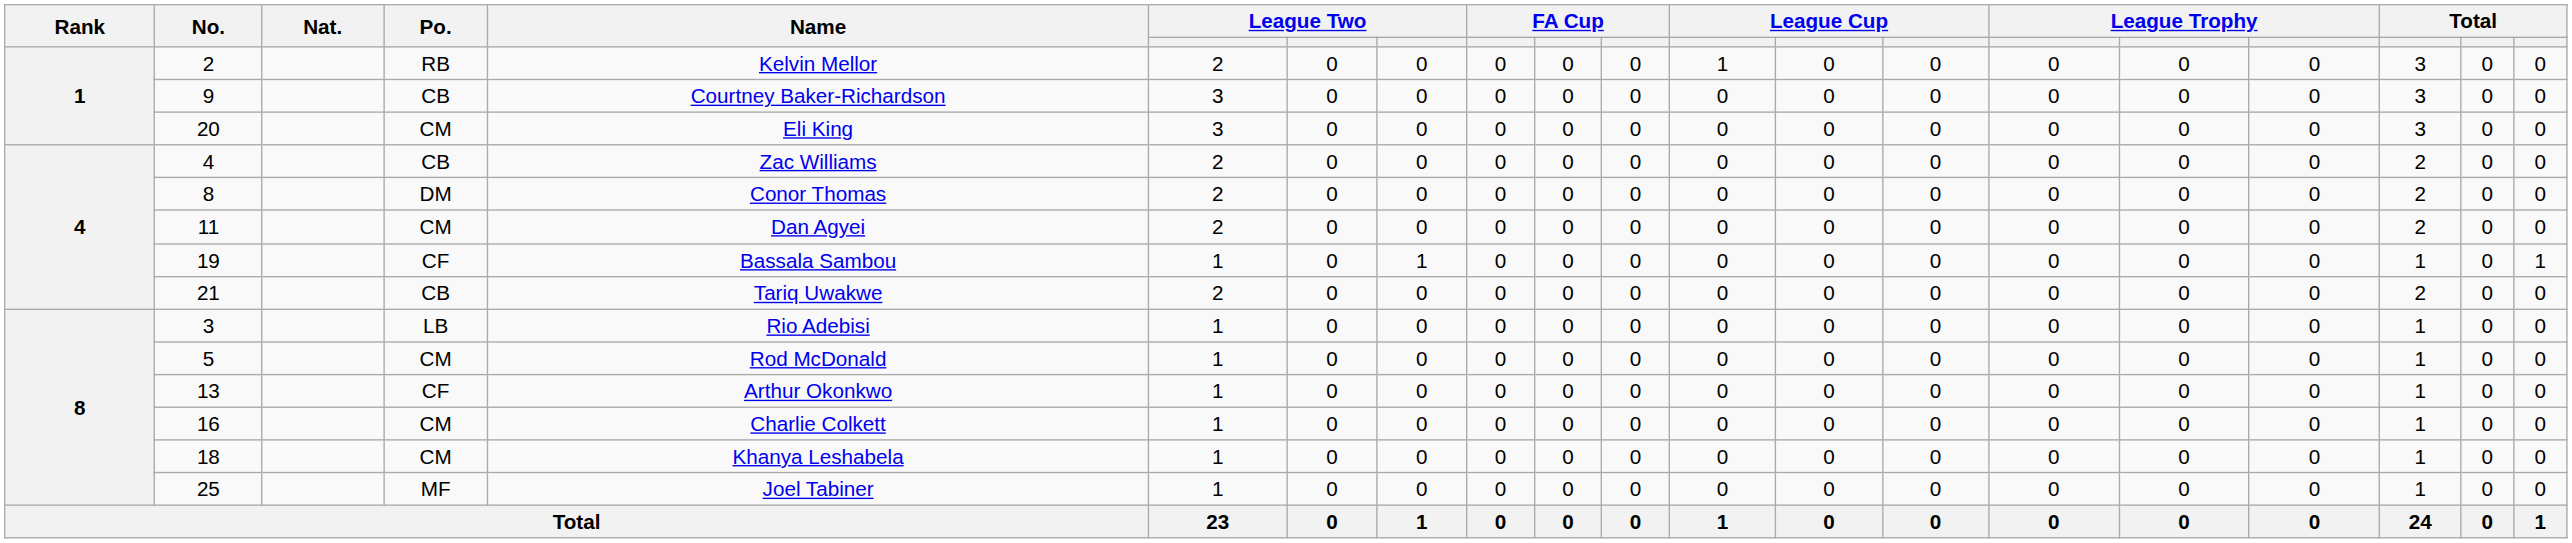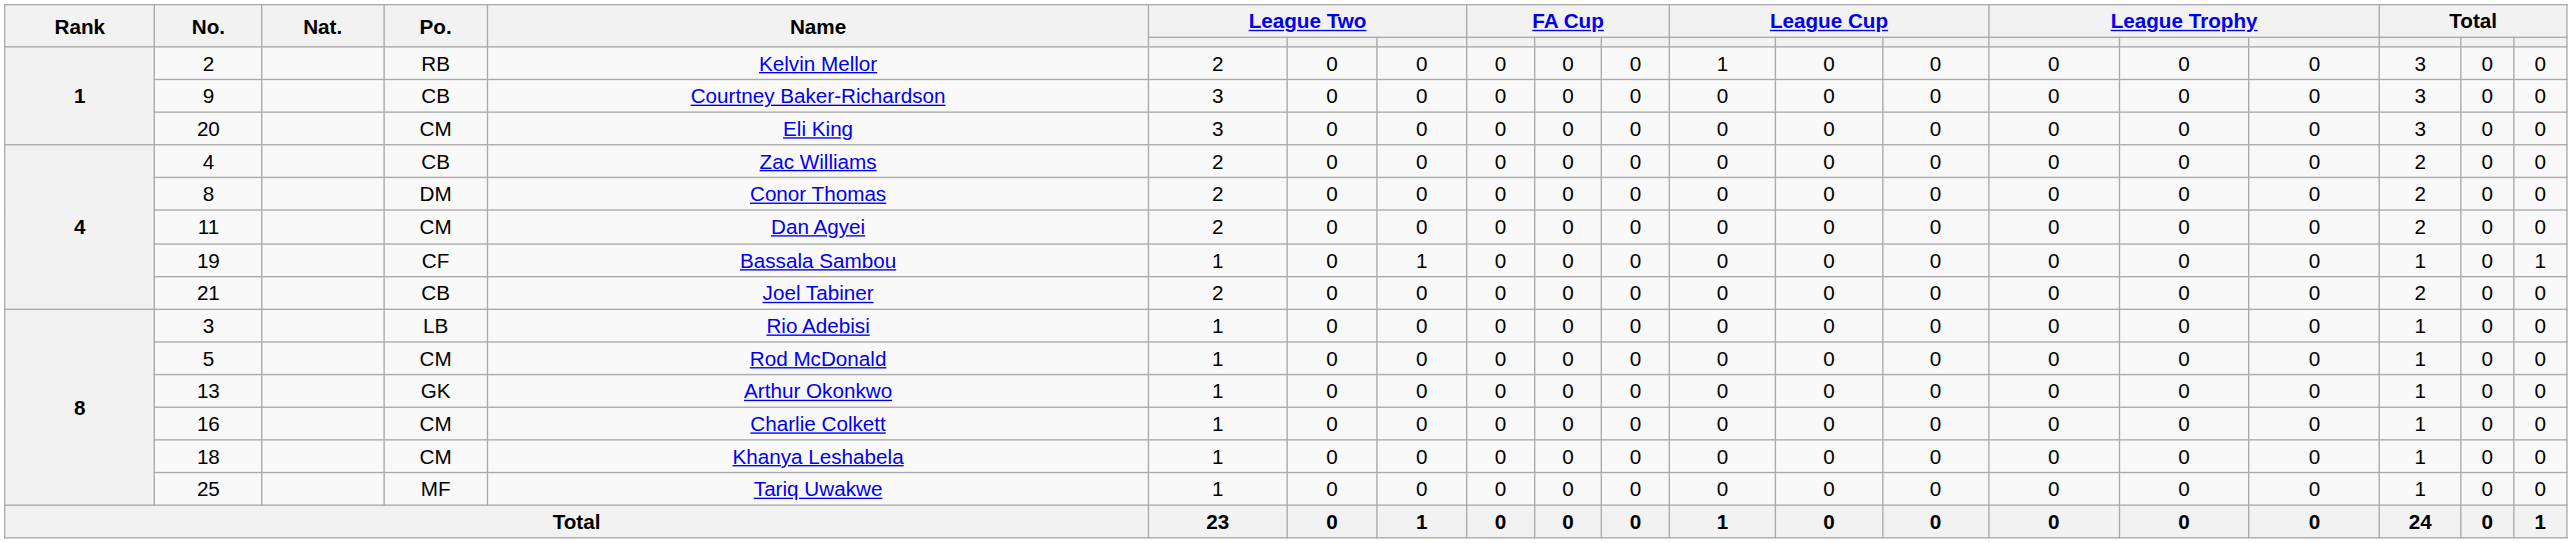 <table class="wikitable" style="text-align:center; font-size:95%; width:95%;">
 <tr>
 <th rowspan=2>Rank</th>
 <th rowspan=2>No.</th>
 <th rowspan=2>Nat.</th>
 <th rowspan=2>Po.</th>
 <th rowspan=2>Name</th>
 <th colspan=3><a href='#'>League Two</a></th>
 <th colspan=3><a href='#'>FA Cup</a></th>
 <th colspan=3><a href='#'>League Cup</a></th>
 <th colspan=3><a href='#'>League Trophy</a></th>
 <th colspan=3>Total</th>
 </tr>
 <tr>
 <th></th>
 <th></th>
 <th></th>
 <th></th>
 <th></th>
 <th></th>
 <th></th>
 <th></th>
 <th></th>
 <th></th>
 <th></th>
 <th></th>
 <th></th>
 <th></th>
 <th></th>
 </tr>
 <tr>
 <th rowspan=3>1</th>
 <td>2</td>
 <td></td>
 <td>RB</td>
 <td><a href='#'>Kelvin Mellor</a></td>
 <td>2</td>
 <td>0</td>
 <td>0</td>
 <td>0</td>
 <td>0</td>
 <td>0</td>
 <td>1</td>
 <td>0</td>
 <td>0</td>
 <td>0</td>
 <td>0</td>
 <td>0</td>
 <td>3</td>
 <td>0</td>
 <td>0</td>
 </tr>
 <tr>
 <td>9</td>
 <td></td>
 <td>CB</td>
 <td><a href='#'>Courtney Baker-Richardson</a></td>
 <td>3</td>
 <td>0</td>
 <td>0</td>
 <td>0</td>
 <td>0</td>
 <td>0</td>
 <td>0</td>
 <td>0</td>
 <td>0</td>
 <td>0</td>
 <td>0</td>
 <td>0</td>
 <td>3</td>
 <td>0</td>
 <td>0</td>
 </tr>
 <tr>
 <td>20</td>
 <td></td>
 <td>CM</td>
 <td><a href='#'>Eli King</a></td>
 <td>3</td>
 <td>0</td>
 <td>0</td>
 <td>0</td>
 <td>0</td>
 <td>0</td>
 <td>0</td>
 <td>0</td>
 <td>0</td>
 <td>0</td>
 <td>0</td>
 <td>0</td>
 <td>3</td>
 <td>0</td>
 <td>0</td>
 </tr>
 <tr>
 <th rowspan=5>4</th>
 <td>4</td>
 <td></td>
 <td>CB</td>
 <td><a href='#'>Zac Williams</a></td>
 <td>2</td>
 <td>0</td>
 <td>0</td>
 <td>0</td>
 <td>0</td>
 <td>0</td>
 <td>0</td>
 <td>0</td>
 <td>0</td>
 <td>0</td>
 <td>0</td>
 <td>0</td>
 <td>2</td>
 <td>0</td>
 <td>0</td>
 </tr>
 <tr>
 <td>8</td>
 <td></td>
 <td>DM</td>
 <td><a href='#'>Conor Thomas</a></td>
 <td>2</td>
 <td>0</td>
 <td>0</td>
 <td>0</td>
 <td>0</td>
 <td>0</td>
 <td>0</td>
 <td>0</td>
 <td>0</td>
 <td>0</td>
 <td>0</td>
 <td>0</td>
 <td>2</td>
 <td>0</td>
 <td>0</td>
 </tr>
 <tr>
 <td>11</td>
 <td></td>
 <td>CM</td>
 <td><a href='#'>Dan Agyei</a></td>
 <td>2</td>
 <td>0</td>
 <td>0</td>
 <td>0</td>
 <td>0</td>
 <td>0</td>
 <td>0</td>
 <td>0</td>
 <td>0</td>
 <td>0</td>
 <td>0</td>
 <td>0</td>
 <td>2</td>
 <td>0</td>
 <td>0</td>
 </tr>
 <tr>
 <td>19</td>
 <td></td>
 <td>CF</td>
 <td><a href='#'>Bassala Sambou</a></td>
 <td>1</td>
 <td>0</td>
 <td>1</td>
 <td>0</td>
 <td>0</td>
 <td>0</td>
 <td>0</td>
 <td>0</td>
 <td>0</td>
 <td>0</td>
 <td>0</td>
 <td>0</td>
 <td>1</td>
 <td>0</td>
 <td>1</td>
 </tr>
 <tr>
 <td>21</td>
 <td></td>
 <td>CB</td>
-<td><a href='#'>Tariq Uwakwe</a></td>
+<td><a href='#'>Joel Tabiner</a></td>
 <td>2</td>
 <td>0</td>
 <td>0</td>
 <td>0</td>
 <td>0</td>
 <td>0</td>
 <td>0</td>
 <td>0</td>
 <td>0</td>
 <td>0</td>
 <td>0</td>
 <td>0</td>
 <td>2</td>
 <td>0</td>
 <td>0</td>
 </tr>
 <tr>
 <th rowspan=6>8</th>
 <td>3</td>
 <td></td>
 <td>LB</td>
 <td><a href='#'>Rio Adebisi</a></td>
 <td>1</td>
 <td>0</td>
 <td>0</td>
 <td>0</td>
 <td>0</td>
 <td>0</td>
 <td>0</td>
 <td>0</td>
 <td>0</td>
 <td>0</td>
 <td>0</td>
 <td>0</td>
 <td>1</td>
 <td>0</td>
 <td>0</td>
 </tr>
 <tr>
 <td>5</td>
 <td></td>
 <td>CM</td>
 <td><a href='#'>Rod McDonald</a></td>
 <td>1</td>
 <td>0</td>
 <td>0</td>
 <td>0</td>
 <td>0</td>
 <td>0</td>
 <td>0</td>
 <td>0</td>
 <td>0</td>
 <td>0</td>
 <td>0</td>
 <td>0</td>
 <td>1</td>
 <td>0</td>
 <td>0</td>
 </tr>
 <tr>
 <td>13</td>
 <td></td>
-<td>CF</td>
+<td>GK</td>
 <td><a href='#'>Arthur Okonkwo</a></td>
 <td>1</td>
 <td>0</td>
 <td>0</td>
 <td>0</td>
 <td>0</td>
 <td>0</td>
 <td>0</td>
 <td>0</td>
 <td>0</td>
 <td>0</td>
 <td>0</td>
 <td>0</td>
 <td>1</td>
 <td>0</td>
 <td>0</td>
 </tr>
 <tr>
 <td>16</td>
 <td></td>
 <td>CM</td>
 <td><a href='#'>Charlie Colkett</a></td>
 <td>1</td>
 <td>0</td>
 <td>0</td>
 <td>0</td>
 <td>0</td>
 <td>0</td>
 <td>0</td>
 <td>0</td>
 <td>0</td>
 <td>0</td>
 <td>0</td>
 <td>0</td>
 <td>1</td>
 <td>0</td>
 <td>0</td>
 </tr>
 <tr>
 <td>18</td>
 <td></td>
 <td>CM</td>
 <td><a href='#'>Khanya Leshabela</a></td>
 <td>1</td>
 <td>0</td>
 <td>0</td>
 <td>0</td>
 <td>0</td>
 <td>0</td>
 <td>0</td>
 <td>0</td>
 <td>0</td>
 <td>0</td>
 <td>0</td>
 <td>0</td>
 <td>1</td>
 <td>0</td>
 <td>0</td>
 </tr>
 <tr>
 <td>25</td>
 <td></td>
 <td>MF</td>
-<td><a href='#'>Joel Tabiner</a></td>
+<td><a href='#'>Tariq Uwakwe</a></td>
 <td>1</td>
 <td>0</td>
 <td>0</td>
 <td>0</td>
 <td>0</td>
 <td>0</td>
 <td>0</td>
 <td>0</td>
 <td>0</td>
 <td>0</td>
 <td>0</td>
 <td>0</td>
 <td>1</td>
 <td>0</td>
 <td>0</td>
 </tr>
 <tr>
 <th colspan=5>Total</th>
 <th>23</th>
 <th>0</th>
 <th>1</th>
 <th>0</th>
 <th>0</th>
 <th>0</th>
 <th>1</th>
 <th>0</th>
 <th>0</th>
 <th>0</th>
 <th>0</th>
 <th>0</th>
 <th>24</th>
 <th>0</th>
 <th>1</th>
 </tr>
 </table>
